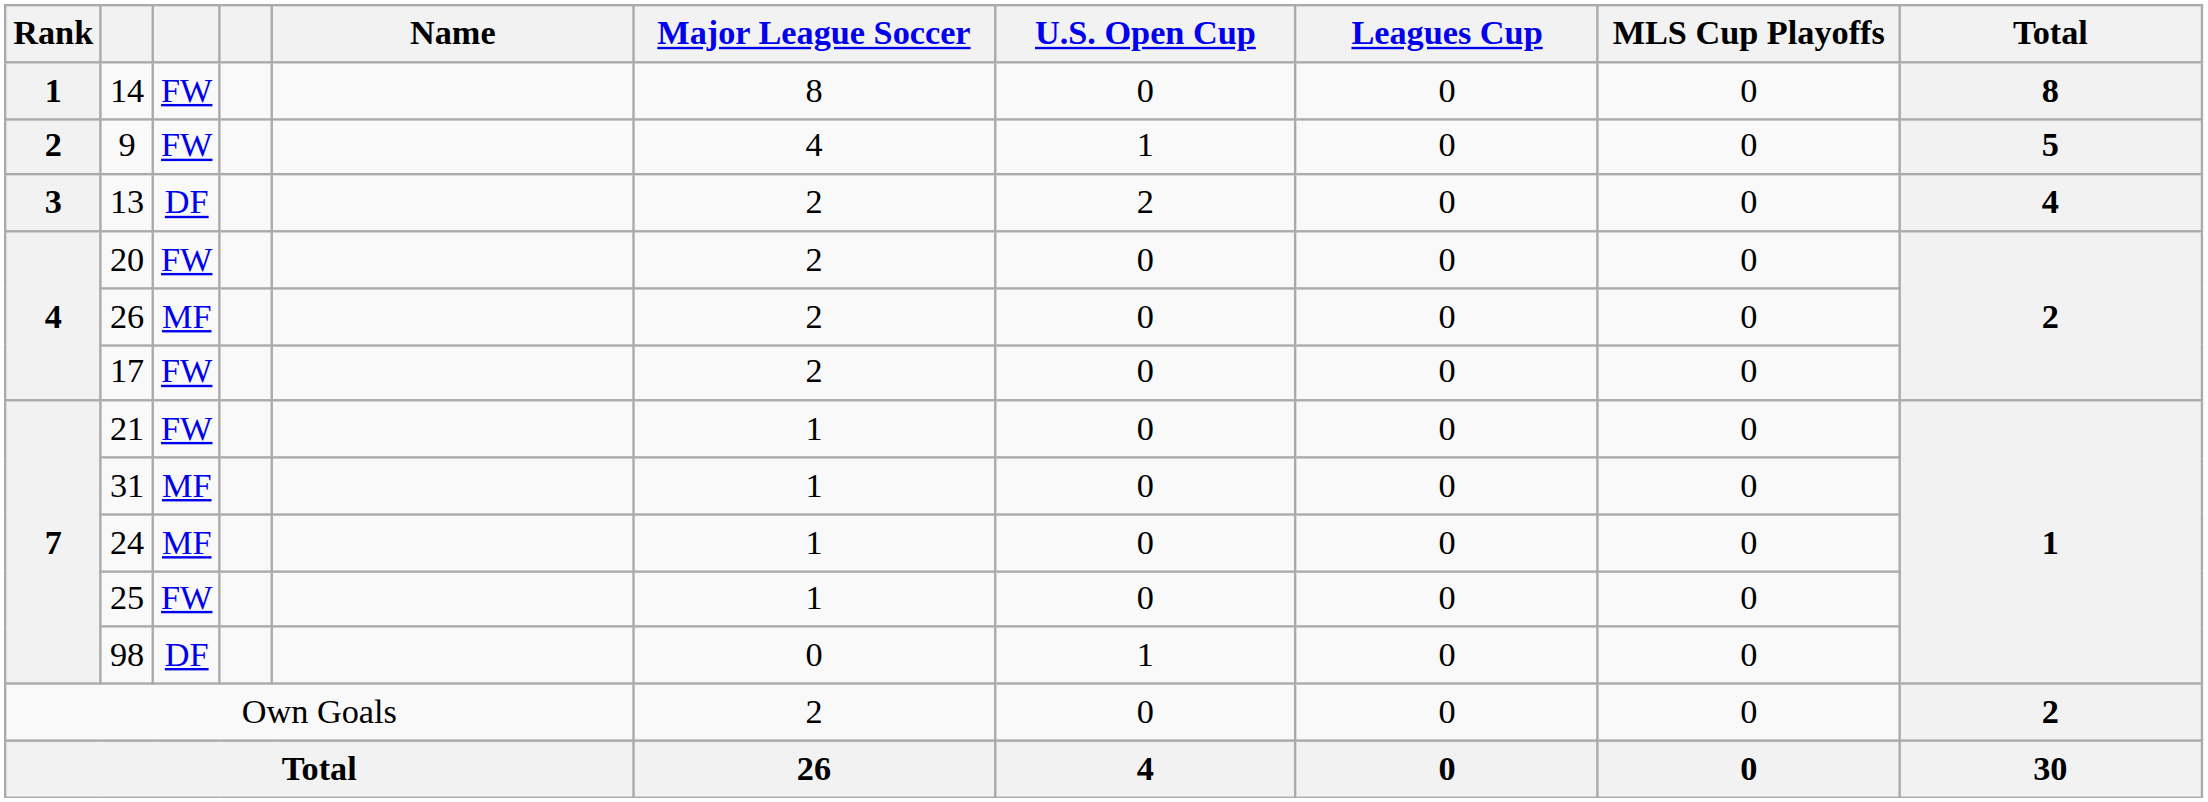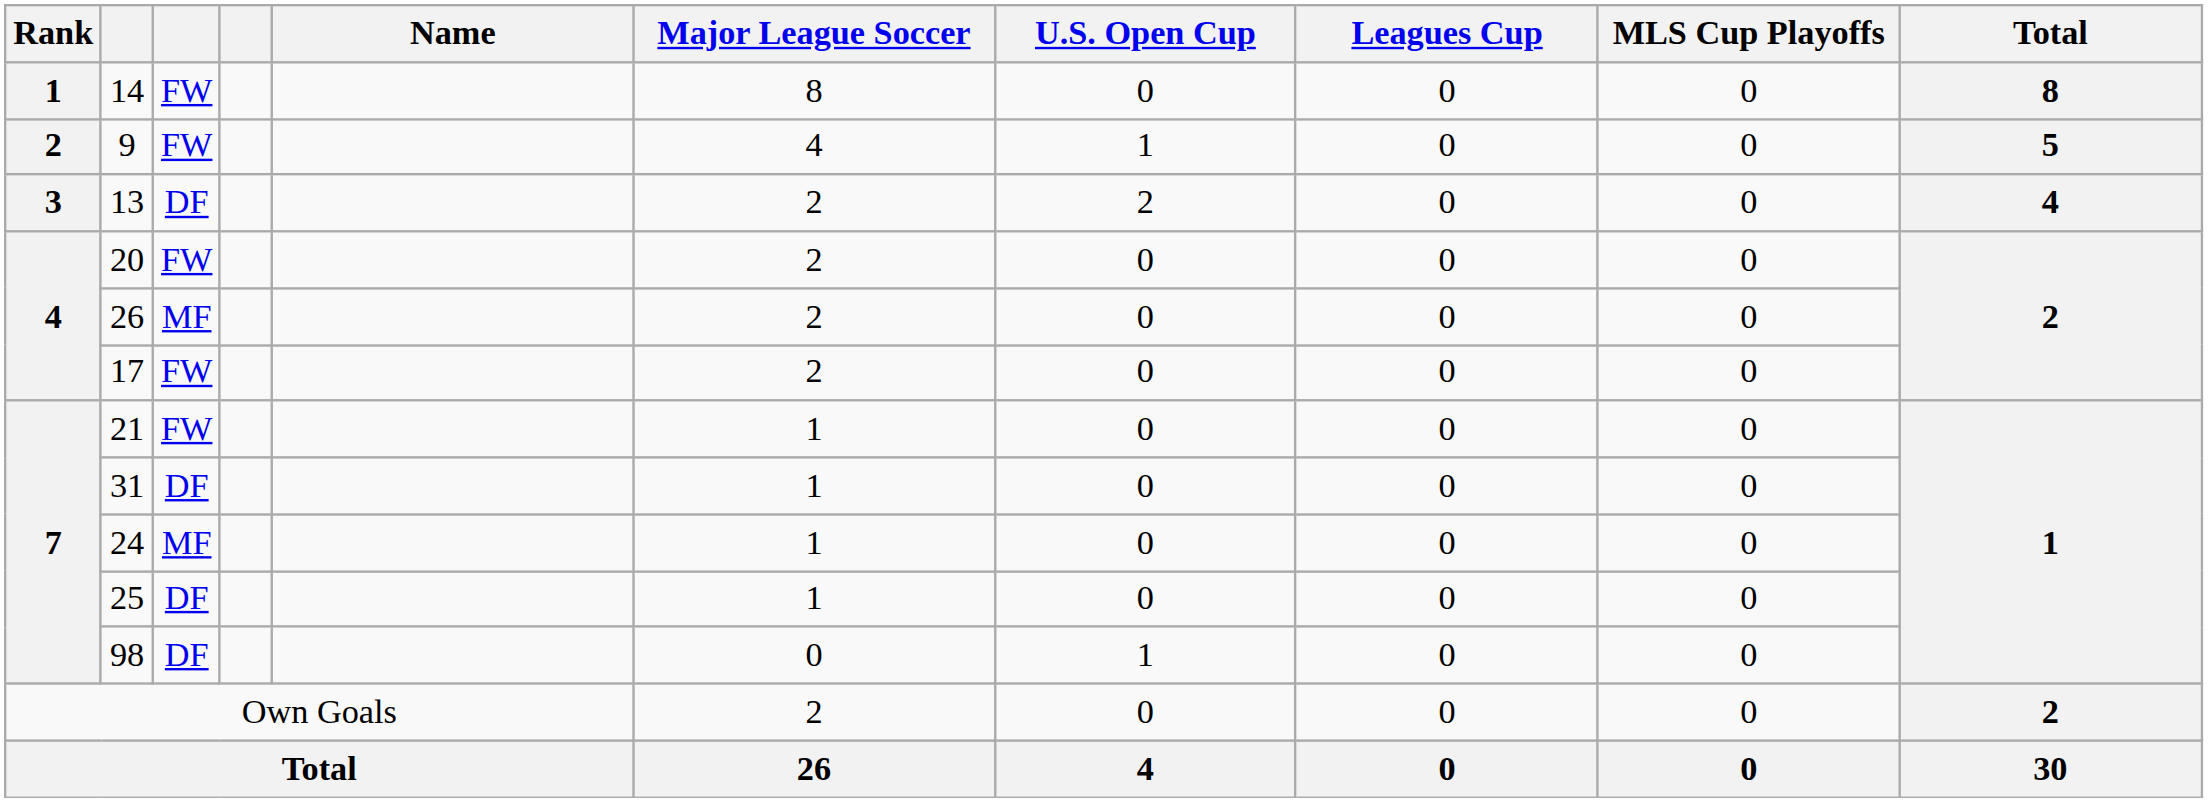 <table class="wikitable sortable" style="text-align:center; font-size:90%;">
 <tr>
 <th width="15">Rank</th>
 <th width="15"></th>
 <th width="15"></th>
 <th width="15"></th>
 <th width="145">Name</th>
 <th width="145"><a href='#'>Major League Soccer</a></th>
 <th width="120"><a href='#'>U.S. Open Cup</a></th>
 <th width="120"><a href='#'>Leagues Cup</a></th>
 <th width="120">MLS Cup Playoffs</th>
 <th width="120">Total</th>
 </tr>
 <tr>
 <th>1</th>
 <td>14</td>
 <td><a href='#'>FW</a></td>
 <td></td>
 <td align="left"></td>
 <td>8</td>
 <td>0</td>
 <td>0</td>
 <td>0</td>
 <th>8</th>
 </tr>
 <tr>
 <th>2</th>
 <td>9</td>
 <td><a href='#'>FW</a></td>
 <td></td>
 <td align="left"></td>
 <td>4</td>
 <td>1</td>
 <td>0</td>
 <td>0</td>
 <th>5</th>
 </tr>
 <tr>
 <th>3</th>
 <td>13</td>
 <td><a href='#'>DF</a></td>
 <td></td>
 <td align="left"></td>
 <td>2</td>
 <td>2</td>
 <td>0</td>
 <td>0</td>
 <th>4</th>
 </tr>
 <tr>
 <th rowspan="3">4</th>
 <td>20</td>
 <td><a href='#'>FW</a></td>
 <td></td>
 <td align="left"></td>
 <td>2</td>
 <td>0</td>
 <td>0</td>
 <td>0</td>
 <th rowspan="3">2</th>
 </tr>
 <tr>
 <td>26</td>
 <td><a href='#'>MF</a></td>
 <td></td>
 <td align="left"></td>
 <td>2</td>
 <td>0</td>
 <td>0</td>
 <td>0</td>
 </tr>
 <tr>
 <td>17</td>
 <td><a href='#'>FW</a></td>
 <td></td>
 <td align="left"></td>
 <td>2</td>
 <td>0</td>
 <td>0</td>
 <td>0</td>
 </tr>
 <tr>
 <th rowspan="5">7</th>
 <td>21</td>
 <td><a href='#'>FW</a></td>
 <td></td>
 <td align="left"></td>
 <td>1</td>
 <td>0</td>
 <td>0</td>
 <td>0</td>
 <th rowspan="5">1</th>
 </tr>
 <tr>
 <td>31</td>
-<td><a href='#'>MF</a></td>
+<td><a href='#'>DF</a></td>
 <td></td>
 <td align="left"></td>
 <td>1</td>
 <td>0</td>
 <td>0</td>
 <td>0</td>
 </tr>
 <tr>
 <td>24</td>
 <td><a href='#'>MF</a></td>
 <td></td>
 <td align="left"></td>
 <td>1</td>
 <td>0</td>
 <td>0</td>
 <td>0</td>
 </tr>
 <tr>
 <td>25</td>
-<td><a href='#'>FW</a></td>
+<td><a href='#'>DF</a></td>
 <td></td>
 <td align="left"></td>
 <td>1</td>
 <td>0</td>
 <td>0</td>
 <td>0</td>
 </tr>
 <tr>
 <td>98</td>
 <td><a href='#'>DF</a></td>
 <td></td>
 <td align="left"></td>
 <td>0</td>
 <td>1</td>
 <td>0</td>
 <td>0</td>
 </tr>
 <tr>
 <td colspan="5">Own Goals</td>
 <td>2</td>
 <td>0</td>
 <td>0</td>
 <td>0</td>
 <th>2</th>
 </tr>
 <tr>
 <th colspan="5">Total</th>
 <th>26</th>
 <th>4</th>
 <th>0</th>
 <th>0</th>
 <th>30</th>
 </tr>
 </table>
